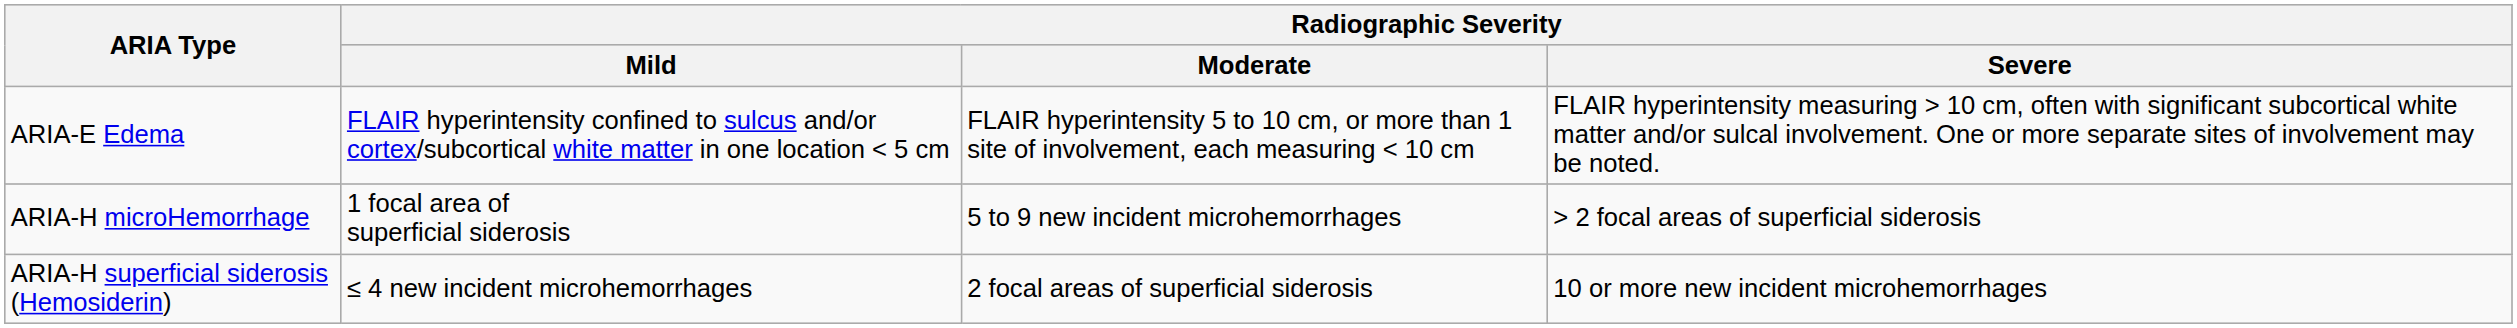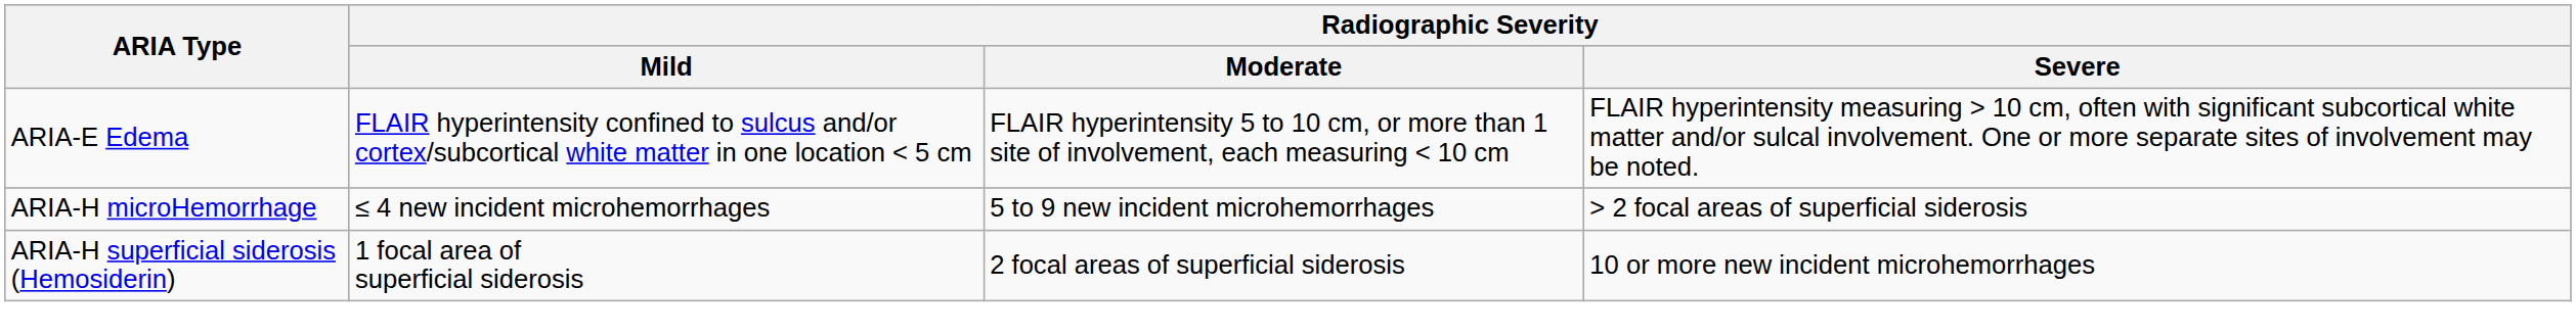 <table class="wikitable">
 <tr>
 <th rowspan="2">ARIA Type</th>
 <th colspan="3">Radiographic Severity</th>
 </tr>
 <tr>
 <th>Mild</th>
 <th>Moderate</th>
 <th>Severe</th>
 </tr>
 <tr>
 <td>ARIA-E <a href='#'>Edema</a></td>
 <td><a href='#'>FLAIR</a> hyperintensity confined to <a href='#'>sulcus</a> and/or <a href='#'>cortex</a>/subcortical <a href='#'>white matter</a> in one location < 5 cm</td>
 <td>FLAIR hyperintensity 5 to 10 cm, or more than 1 site of involvement, each measuring < 10 cm</td>
 <td>FLAIR hyperintensity measuring > 10 cm, often with significant subcortical white matter and/or sulcal involvement. One or more separate sites of involvement may be noted.</td>
 </tr>
 <tr>
 <td>ARIA-H <a href='#'>microHemorrhage</a></td>
-<td>1 focal area of<br>superficial siderosis</td>
+<td>≤ 4 new incident microhemorrhages</td>
 <td>5 to 9 new incident microhemorrhages</td>
 <td>> 2 focal areas of superficial siderosis</td>
 </tr>
 <tr>
 <td>ARIA-H <a href='#'>superficial siderosis</a> (<a href='#'>Hemosiderin</a>)</td>
-<td>≤ 4 new incident microhemorrhages</td>
+<td>1 focal area of<br>superficial siderosis</td>
 <td>2 focal areas of superficial siderosis</td>
 <td>10 or more new incident microhemorrhages</td>
 </tr>
 </table>
